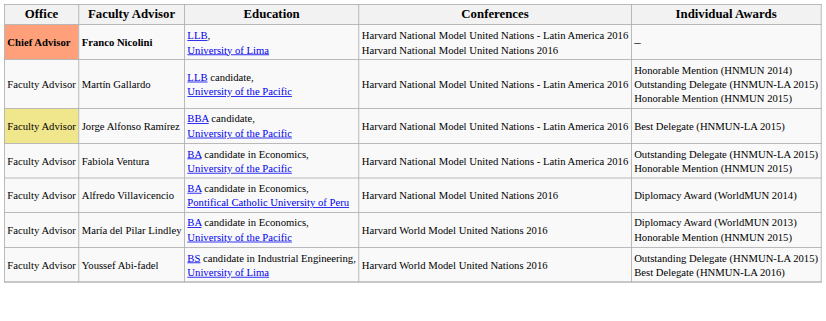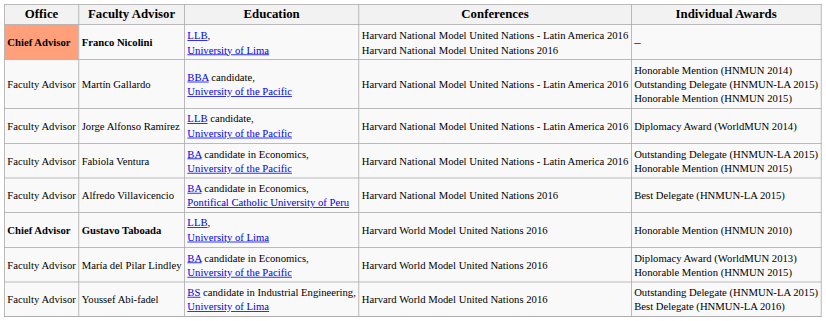 <table class="wikitable sortable" style="text-align:left">
 <tr>
 <th>Office</th>
 <th>Faculty Advisor</th>
 <th>Education</th>
 <th>Conferences</th>
 <th>Individual Awards</th>
 </tr>
 <tr>
 <td style="background: lightsalmon;"><small><strong>Chief Advisor</strong></small></td>
 <td><small><strong>Franco Nicolini</strong></small></td>
 <td><small><a href='#'>LLB</a>,<br>  <a href='#'>University of Lima</a></small></td>
 <td><small> Harvard National Model United Nations - Latin America 2016<br> Harvard National Model United Nations 2016</small></td>
 <td>–</td>
 </tr>
 <tr>
 <td><small>Faculty Advisor</small></td>
 <td><small>Martín Gallardo</small></td>
-<td><small><a href='#'>LLB</a> candidate,<br>  <a href='#'>University of the Pacific</a></small></td>
+<td><small><a href='#'>BBA</a> candidate,<br>  <a href='#'>University of the Pacific</a></small></td>
 <td><small> Harvard National Model United Nations - Latin America 2016</small></td>
 <td><small>Honorable Mention (HNMUN 2014)<br>Outstanding Delegate (HNMUN-LA 2015)<br>Honorable Mention (HNMUN 2015)</small></td>
 </tr>
 <tr>
-<td style="background: khaki;"><small>Faculty Advisor</small></td>
+<td><small>Faculty Advisor</small></td>
 <td><small>Jorge Alfonso Ramírez</small></td>
-<td><small><a href='#'>BBA</a> candidate,<br>  <a href='#'>University of the Pacific</a></small></td>
+<td><small><a href='#'>LLB</a> candidate,<br>  <a href='#'>University of the Pacific</a></small></td>
 <td><small> Harvard National Model United Nations - Latin America 2016</small></td>
-<td><small>Best Delegate (HNMUN-LA 2015)</small></td>
+<td><small>Diplomacy Award (WorldMUN 2014)</small></td>
 </tr>
 <tr>
 <td><small>Faculty Advisor</small></td>
 <td><small>Fabiola Ventura</small></td>
 <td><small><a href='#'>BA</a> candidate in Economics,<br>  <a href='#'>University of the Pacific</a></small></td>
 <td><small> Harvard National Model United Nations - Latin America 2016</small></td>
 <td><small>Outstanding Delegate (HNMUN-LA 2015)<br>Honorable Mention (HNMUN 2015)</small></td>
 </tr>
 <tr>
 <td><small>Faculty Advisor</small></td>
 <td><small>Alfredo Villavicencio</small></td>
 <td><small><a href='#'>BA</a> candidate in Economics,<br> <a href='#'>Pontifical Catholic University of Peru</a></small></td>
 <td><small> Harvard National Model United Nations 2016</small></td>
-<td><small>Diplomacy Award (WorldMUN 2014)</small></td>
+<td><small>Best Delegate (HNMUN-LA 2015)</small></td>
+</tr>
+<tr>
+<td><small><strong>Chief Advisor</strong></small></td>
+<td><small><strong>Gustavo Taboada</strong></small></td>
+<td><small><a href='#'>LLB</a>,<br>  <a href='#'>University of Lima</a></small></td>
+<td><small> Harvard World Model United Nations 2016</small></td>
+<td><small>Honorable Mention (HNMUN 2010)</small></td>
 </tr>
 <tr>
 <td><small>Faculty Advisor</small></td>
 <td><small>María del Pilar Lindley</small></td>
 <td><small><a href='#'>BA</a> candidate in Economics,<br>  <a href='#'>University of the Pacific</a></small></td>
 <td><small> Harvard World Model United Nations 2016</small></td>
 <td><small>Diplomacy Award (WorldMUN 2013)<br>Honorable Mention (HNMUN 2015)</small></td>
 </tr>
 <tr>
 <td><small>Faculty Advisor</small></td>
 <td><small>Youssef Abi-fadel</small></td>
 <td><small><a href='#'>BS</a> candidate in Industrial Engineering,<br>  <a href='#'>University of Lima</a></small></td>
 <td><small> Harvard World Model United Nations 2016</small></td>
 <td><small>Outstanding Delegate (HNMUN-LA 2015)<br>Best Delegate (HNMUN-LA 2016)</small></td>
 </tr>
 <tr>
 </tr>
 </table>
